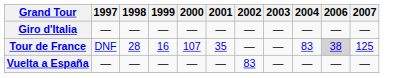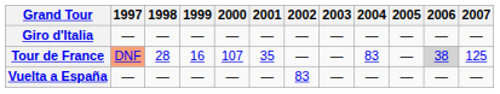 <table class="wikitable plainrowheaders">
 <tr>
 <th scope="col"><a href='#'>Grand Tour</a></th>
 <th scope="col">1997</th>
 <th scope="col">1998</th>
 <th scope="col">1999</th>
 <th scope="col">2000</th>
 <th scope="col">2001</th>
 <th scope="col">2002</th>
 <th scope="col">2003</th>
 <th scope="col">2004</th>
+<th scope="col">2005</th>
 <th scope="col">2006</th>
 <th scope="col">2007</th>
 </tr>
 <tr style="text-align:center;">
 <th scope="row"> <a href='#'>Giro d'Italia</a></th>
 <td>—</td>
 <td>—</td>
 <td>—</td>
 <td>—</td>
 <td>—</td>
 <td>—</td>
 <td>—</td>
 <td>—</td>
 <td>—</td>
 <td>—</td>
+<td>—</td>
 </tr>
 <tr style="text-align:center;">
 <th scope="row"> <a href='#'>Tour de France</a></th>
-<td style="text-align:center;"><a href='#'>DNF</a></td>
+<td style="background: lightsalmon; text-align:center;"><a href='#'>DNF</a></td>
 <td style="text-align:center;"><a href='#'>28</a></td>
 <td style="text-align:center;"><a href='#'>16</a></td>
 <td style="text-align:center;"><a href='#'>107</a></td>
 <td style="text-align:center;"><a href='#'>35</a></td>
 <td>—</td>
 <td>—</td>
 <td style="text-align:center;"><a href='#'>83</a></td>
+<td>—</td>
 <td style="background: lightgrey; text-align:center;"><a href='#'>38</a></td>
 <td style="text-align:center;"><a href='#'>125</a></td>
 </tr>
 <tr style="text-align:center;">
 <th scope="row"> <a href='#'>Vuelta a España</a></th>
 <td>—</td>
 <td>—</td>
 <td>—</td>
 <td>—</td>
 <td>—</td>
 <td style="text-align:center;"><a href='#'>83</a></td>
 <td>—</td>
 <td>—</td>
 <td>—</td>
 <td>—</td>
+<td>—</td>
 </tr>
 </table>
